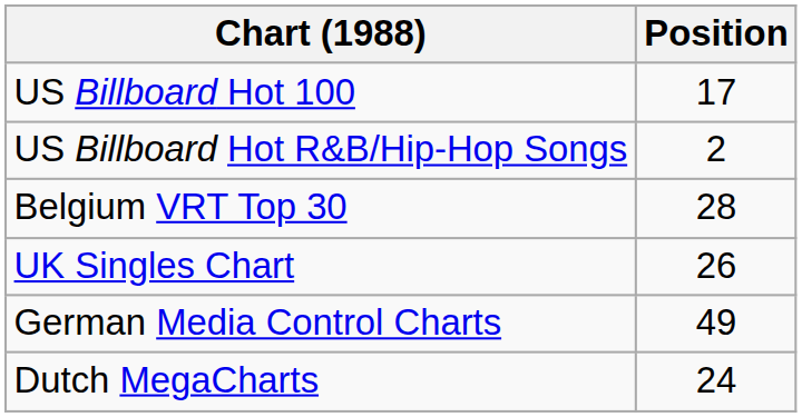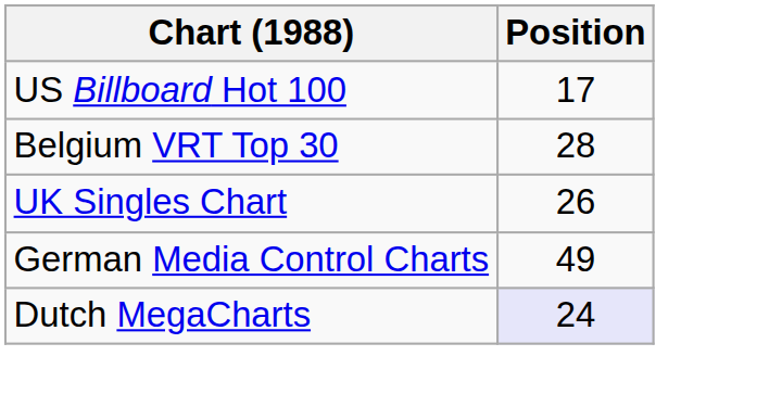 <table class="wikitable sortable" style="text-align:center;">
 <tr>
 <th>Chart (1988)</th>
 <th>Position</th>
 </tr>
 <tr>
 <td align="left">US <a href='#'><em>Billboard</em> Hot 100</a></td>
 <td>17</td>
-</tr>
-<tr>
-<td align="left">US <em>Billboard</em> <a href='#'>Hot R&B/Hip-Hop Songs</a></td>
-<td>2</td>
 </tr>
 <tr>
 <td align="left">Belgium <a href='#'>VRT Top 30</a></td>
 <td>28</td>
 </tr>
 <tr>
 <td align="left"><a href='#'>UK Singles Chart</a></td>
 <td>26</td>
 </tr>
 <tr>
 <td align="left">German <a href='#'>Media Control Charts</a></td>
 <td>49</td>
 </tr>
 <tr>
 <td align="left">Dutch <a href='#'>MegaCharts</a></td>
-<td>24</td>
+<td style="background: lavender;">24</td>
 </tr>
 </table>
